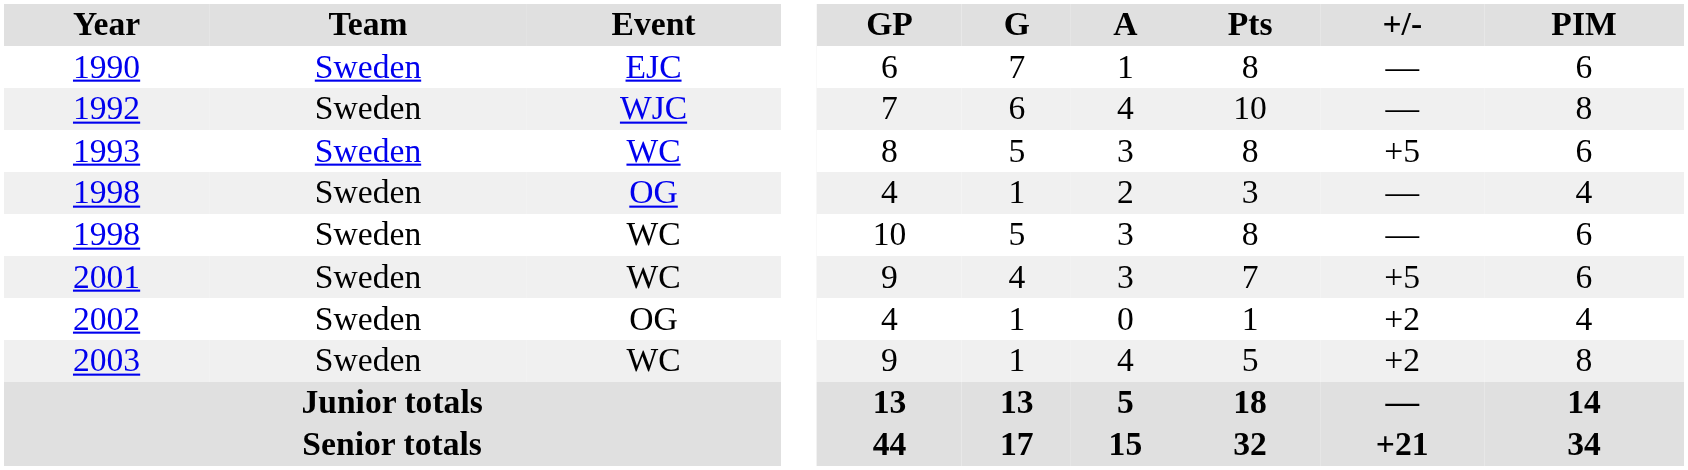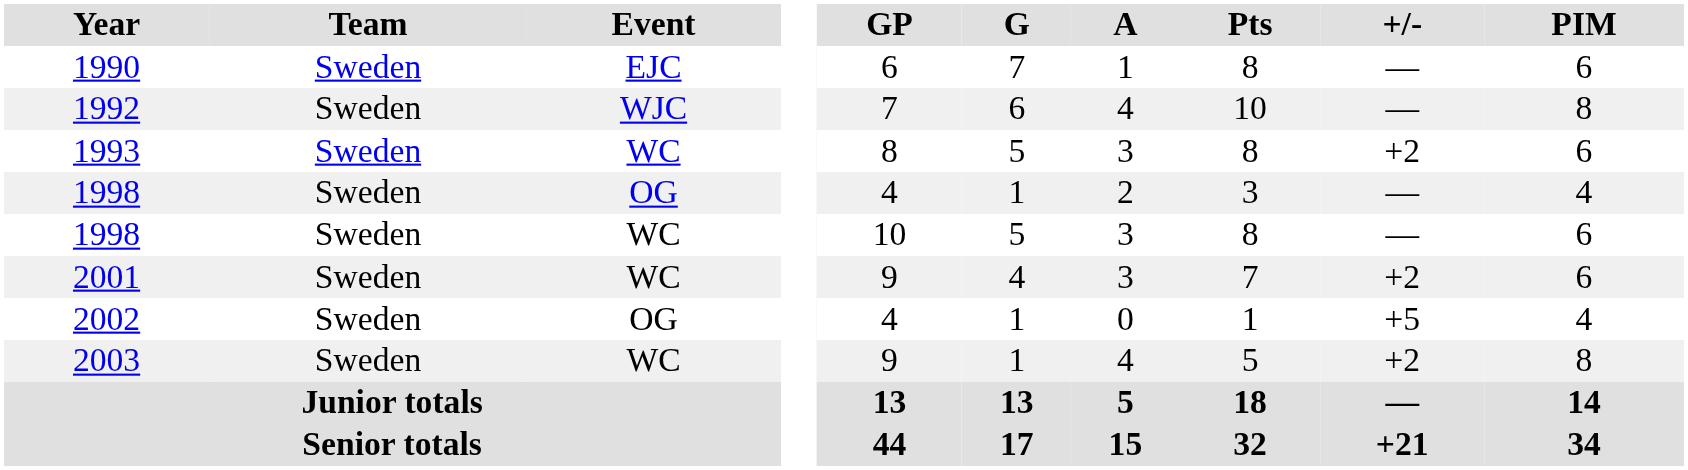 <table border="0" cellpadding="1" cellspacing="0" style="text-align:center; width:50em">
 <tr ALIGN="center" bgcolor="#e0e0e0">
 <th>Year</th>
 <th>Team</th>
 <th>Event</th>
 <th rowspan="99" bgcolor="#ffffff"> </th>
 <th>GP</th>
 <th>G</th>
 <th>A</th>
 <th>Pts</th>
 <th>+/-</th>
 <th>PIM</th>
 </tr>
 <tr>
 <td><a href='#'>1990</a></td>
 <td><a href='#'>Sweden</a></td>
 <td><a href='#'>EJC</a></td>
 <td>6</td>
 <td>7</td>
 <td>1</td>
 <td>8</td>
 <td>—</td>
 <td>6</td>
 </tr>
 <tr bgcolor="#f0f0f0">
 <td><a href='#'>1992</a></td>
 <td>Sweden</td>
 <td><a href='#'>WJC</a></td>
 <td>7</td>
 <td>6</td>
 <td>4</td>
 <td>10</td>
 <td>—</td>
 <td>8</td>
 </tr>
 <tr>
 <td><a href='#'>1993</a></td>
 <td><a href='#'>Sweden</a></td>
 <td><a href='#'>WC</a></td>
 <td>8</td>
 <td>5</td>
 <td>3</td>
 <td>8</td>
-<td>+5</td>
+<td>+2</td>
 <td>6</td>
 </tr>
 <tr bgcolor="#f0f0f0">
 <td><a href='#'>1998</a></td>
 <td>Sweden</td>
 <td><a href='#'>OG</a></td>
 <td>4</td>
 <td>1</td>
 <td>2</td>
 <td>3</td>
 <td>—</td>
 <td>4</td>
 </tr>
 <tr>
 <td><a href='#'>1998</a></td>
 <td>Sweden</td>
 <td>WC</td>
 <td>10</td>
 <td>5</td>
 <td>3</td>
 <td>8</td>
 <td>—</td>
 <td>6</td>
 </tr>
 <tr bgcolor="#f0f0f0">
 <td><a href='#'>2001</a></td>
 <td>Sweden</td>
 <td>WC</td>
 <td>9</td>
 <td>4</td>
 <td>3</td>
 <td>7</td>
-<td>+5</td>
+<td>+2</td>
 <td>6</td>
 </tr>
 <tr>
 <td><a href='#'>2002</a></td>
 <td>Sweden</td>
 <td>OG</td>
 <td>4</td>
 <td>1</td>
 <td>0</td>
 <td>1</td>
-<td>+2</td>
+<td>+5</td>
 <td>4</td>
 </tr>
 <tr bgcolor="#f0f0f0">
 <td><a href='#'>2003</a></td>
 <td>Sweden</td>
 <td>WC</td>
 <td>9</td>
 <td>1</td>
 <td>4</td>
 <td>5</td>
 <td>+2</td>
 <td>8</td>
 </tr>
 <tr>
 </tr>
 <tr bgcolor="#e0e0e0">
 <th colspan=3>Junior totals</th>
 <th>13</th>
 <th>13</th>
 <th>5</th>
 <th>18</th>
 <th>—</th>
 <th>14</th>
 </tr>
 <tr bgcolor="#e0e0e0">
 <th colspan=3>Senior totals</th>
 <th>44</th>
 <th>17</th>
 <th>15</th>
 <th>32</th>
 <th>+21</th>
 <th>34</th>
 </tr>
 </table>
